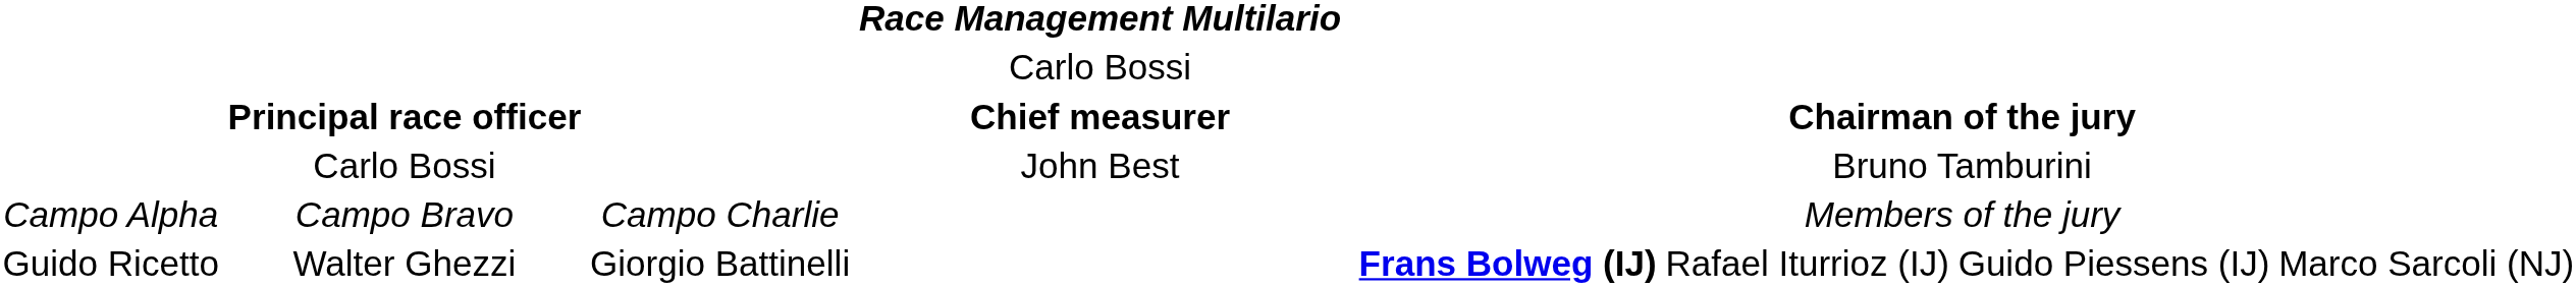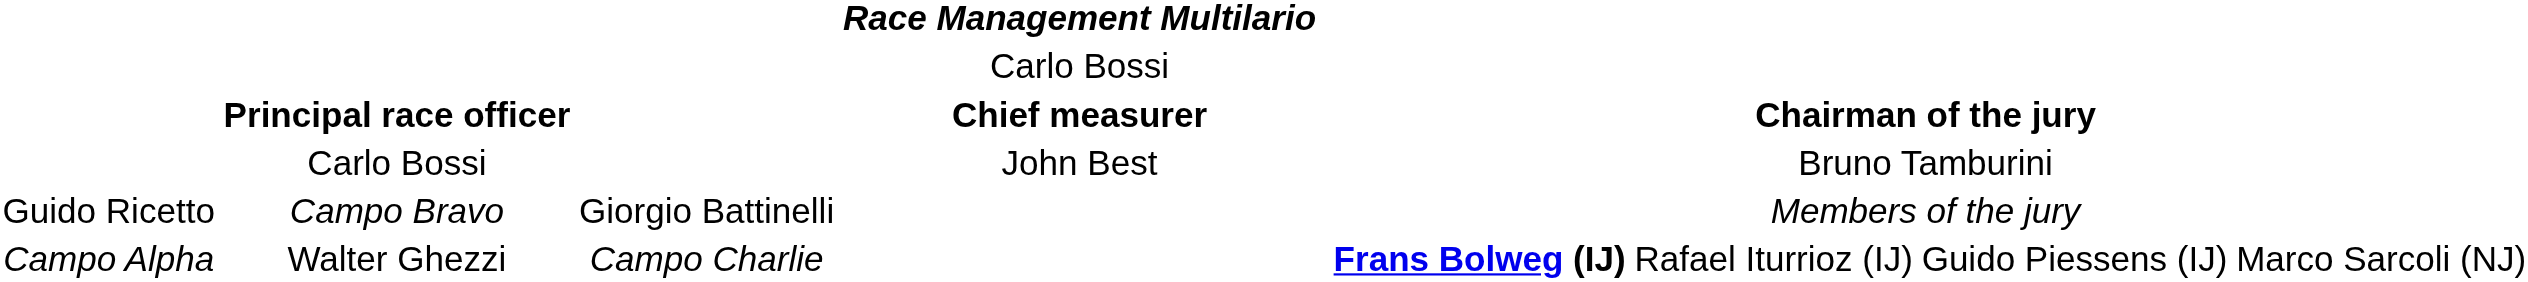 <table class="table" style="text-align:center">
 <tr>
 <th></th>
 <th></th>
 <th></th>
 <th><em>Race Management Multilario</em></th>
 <th></th>
 <th></th>
 <th></th>
 <th></th>
 </tr>
 <tr>
 <td></td>
 <td></td>
 <td></td>
 <td>Carlo Bossi <br> </td>
 <td></td>
 <td></td>
 <td></td>
 <td></td>
 </tr>
 <tr>
 <td></td>
 <td><strong>Principal race officer</strong></td>
 <td></td>
 <td><strong>Chief measurer</strong></td>
 <td colspan="5"><strong>Chairman of the jury</strong></td>
 <td></td>
 <td></td>
 <td></td>
 </tr>
 <tr>
 <td></td>
 <td>Carlo Bossi<br> </td>
 <td></td>
 <td>John Best <br> </td>
 <td colspan="5">Bruno Tamburini <br> </td>
 <td></td>
 <td></td>
 <td></td>
 </tr>
 <tr>
-<td><em>Campo Alpha</em></td>
+<td>Guido Ricetto <br></td>
 <td><em>Campo Bravo</em></td>
-<td><em>Campo Charlie</em></td>
+<td>Giorgio Battinelli <br></td>
 <td></td>
 <td colspan="5"><em>Members of the jury</em></td>
 <td></td>
 <td></td>
 <td></td>
 </tr>
 <tr>
-<td>Guido Ricetto <br></td>
+<td><em>Campo Alpha</em></td>
 <td>Walter Ghezzi <br></td>
-<td>Giorgio Battinelli <br></td>
+<td><em>Campo Charlie</em></td>
 <td></td>
 <td></td>
 <td><strong><a href='#'>Frans Bolweg</a> (IJ)<br></strong></td>
 <td>Rafael Iturrioz (IJ)<br></td>
 <td>Guido Piessens (IJ) <br></td>
 <td>Marco Sarcoli (NJ) <br></td>
 <td></td>
 </tr>
 </table>
